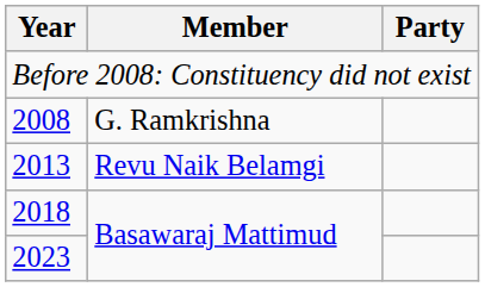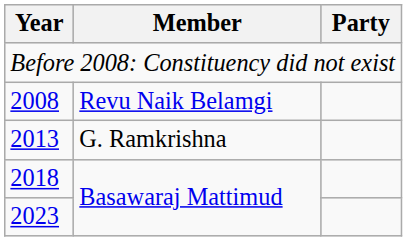 <table class="wikitable sortable">
 <tr>
 <th>Year</th>
 <th>Member</th>
 <th colspan=2>Party</th>
 </tr>
 <tr>
 <td colspan=4><em>Before 2008: Constituency did not exist</em></td>
 </tr>
 <tr>
 <td><a href='#'>2008</a></td>
-<td>G. Ramkrishna</td>
+<td><a href='#'>Revu Naik Belamgi</a></td>
 <td></td>
 </tr>
 <tr>
 <td><a href='#'>2013</a></td>
-<td><a href='#'>Revu Naik Belamgi</a></td>
+<td>G. Ramkrishna</td>
 <td></td>
 </tr>
 <tr>
 <td><a href='#'>2018</a></td>
 <td rowspan="2"><a href='#'>Basawaraj Mattimud</a></td>
 <td></td>
 </tr>
 <tr>
 <td><a href='#'>2023</a></td>
 </tr>
 </table>
